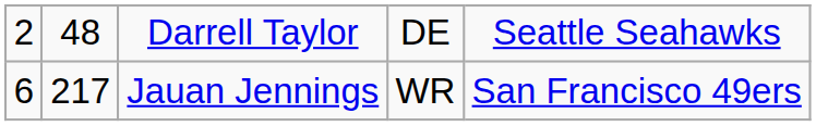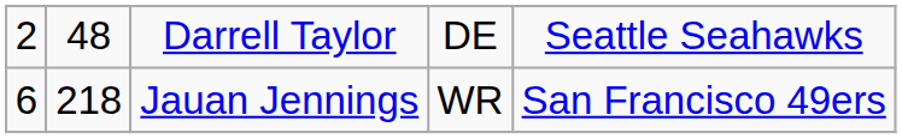 <table class="wikitable" style="text-align:center">
 <tr>
 <td>2</td>
 <td>48</td>
 <td><a href='#'>Darrell Taylor</a></td>
 <td>DE</td>
 <td><a href='#'>Seattle Seahawks</a></td>
 </tr>
 <tr>
 <td>6</td>
-<td>217</td>
+<td>218</td>
 <td><a href='#'>Jauan Jennings</a></td>
 <td>WR</td>
 <td><a href='#'>San Francisco 49ers</a></td>
 </tr>
 </table>
